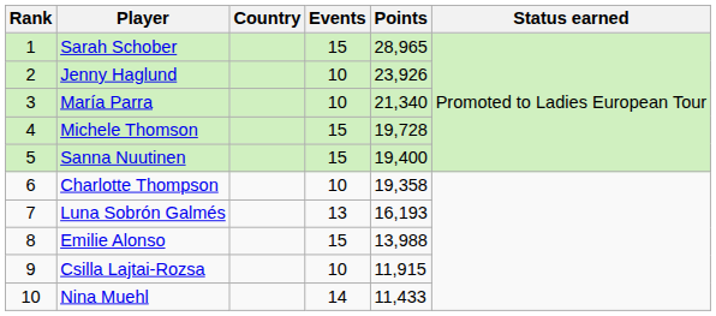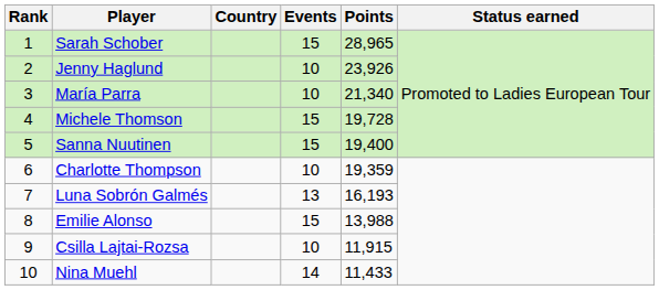 <table class="wikitable">
 <tr>
 <th>Rank</th>
 <th>Player</th>
 <th>Country</th>
 <th>Events</th>
 <th>Points</th>
 <th>Status earned</th>
 </tr>
 <tr style="background:#D0F0C0;">
 <td align=center>1</td>
 <td><a href='#'>Sarah Schober</a></td>
 <td></td>
 <td align=center>15</td>
 <td>28,965</td>
 <td rowspan=5>Promoted to Ladies European Tour</td>
 </tr>
 <tr style="background:#D0F0C0;">
 <td align=center>2</td>
 <td><a href='#'>Jenny Haglund</a></td>
 <td></td>
 <td align=center>10</td>
 <td>23,926</td>
 </tr>
 <tr style="background:#D0F0C0;">
 <td align=center>3</td>
 <td><a href='#'>María Parra</a></td>
 <td></td>
 <td align=center>10</td>
 <td>21,340</td>
 </tr>
 <tr style="background:#D0F0C0;">
 <td align=center>4</td>
 <td><a href='#'>Michele Thomson</a></td>
 <td></td>
 <td align=center>15</td>
 <td>19,728</td>
 </tr>
 <tr style="background:#D0F0C0;">
 <td align=center>5</td>
 <td><a href='#'>Sanna Nuutinen</a></td>
 <td></td>
 <td align=center>15</td>
 <td>19,400</td>
 </tr>
 <tr>
 <td align=center>6</td>
 <td><a href='#'>Charlotte Thompson</a></td>
 <td></td>
 <td align=center>10</td>
-<td>19,358</td>
+<td>19,359</td>
 <td rowspan=5></td>
 </tr>
 <tr>
 <td align=center>7</td>
 <td><a href='#'>Luna Sobrón Galmés</a></td>
 <td></td>
 <td align=center>13</td>
 <td>16,193</td>
 </tr>
 <tr>
 <td align=center>8</td>
 <td><a href='#'>Emilie Alonso</a></td>
 <td></td>
 <td align=center>15</td>
 <td>13,988</td>
 </tr>
 <tr>
 <td align=center>9</td>
 <td><a href='#'>Csilla Lajtai-Rozsa</a></td>
 <td></td>
 <td align=center>10</td>
 <td>11,915</td>
 </tr>
 <tr>
 <td align=center>10</td>
 <td><a href='#'>Nina Muehl</a></td>
 <td></td>
 <td align=center>14</td>
 <td>11,433</td>
 </tr>
 </table>
